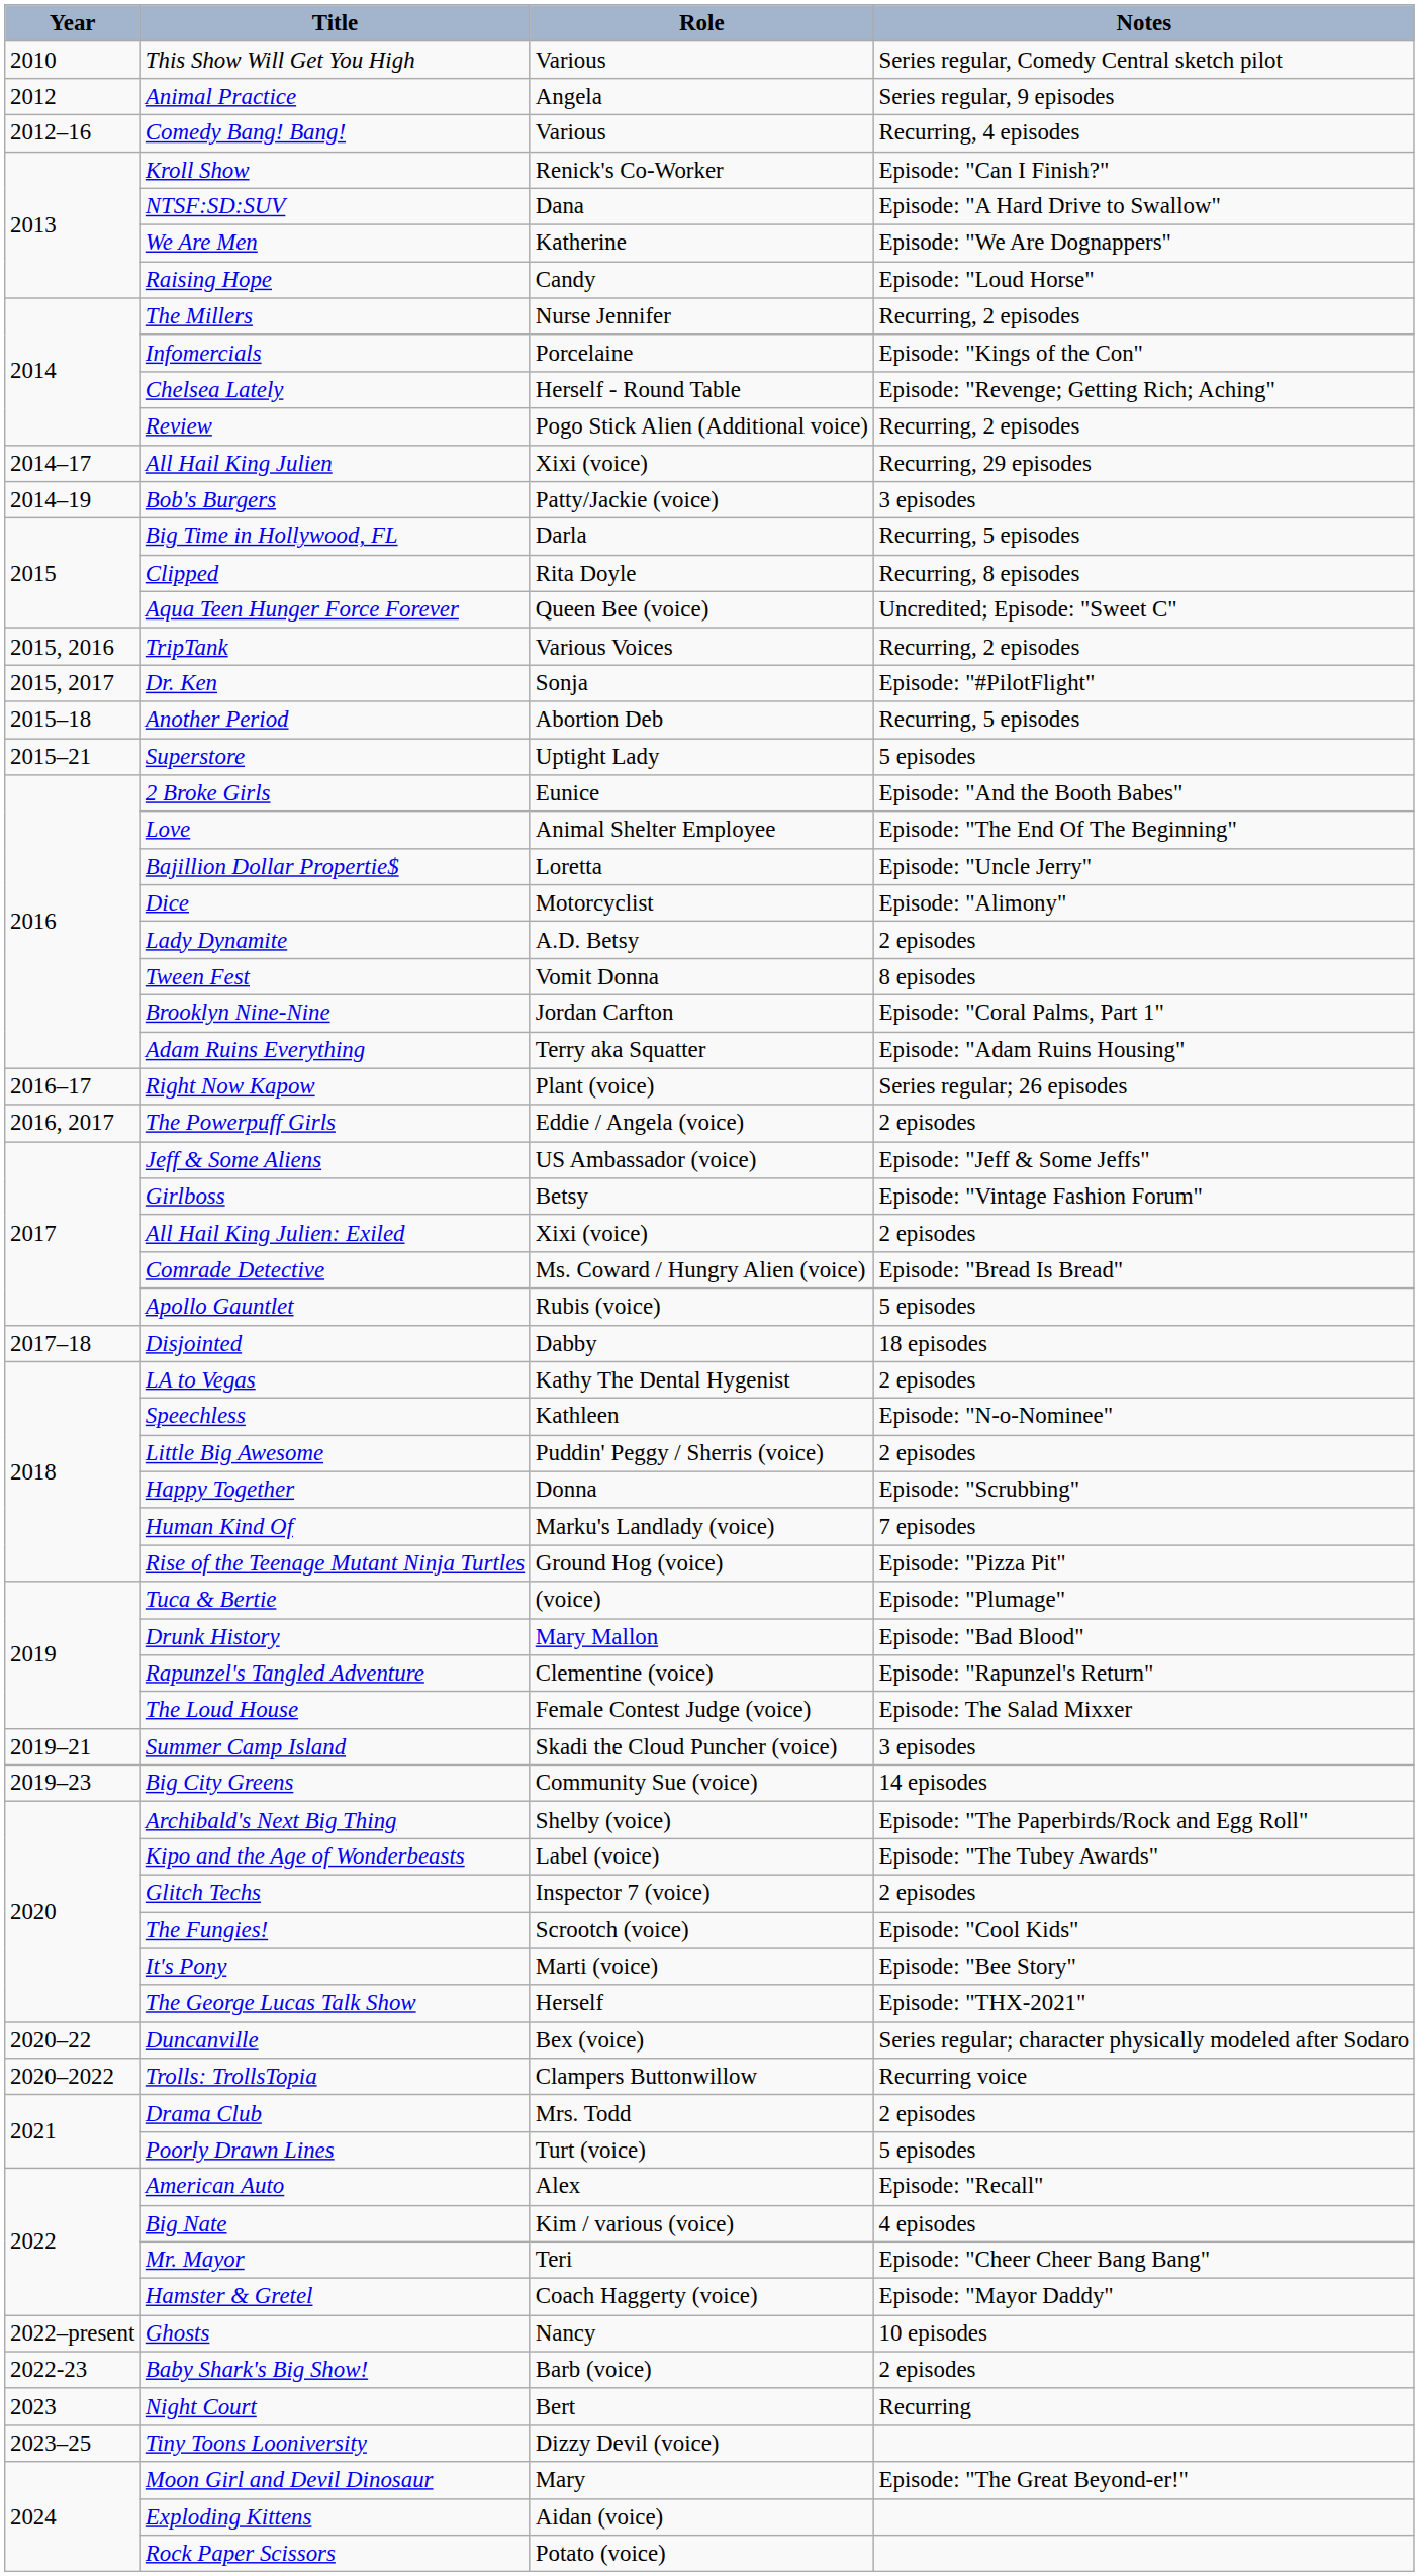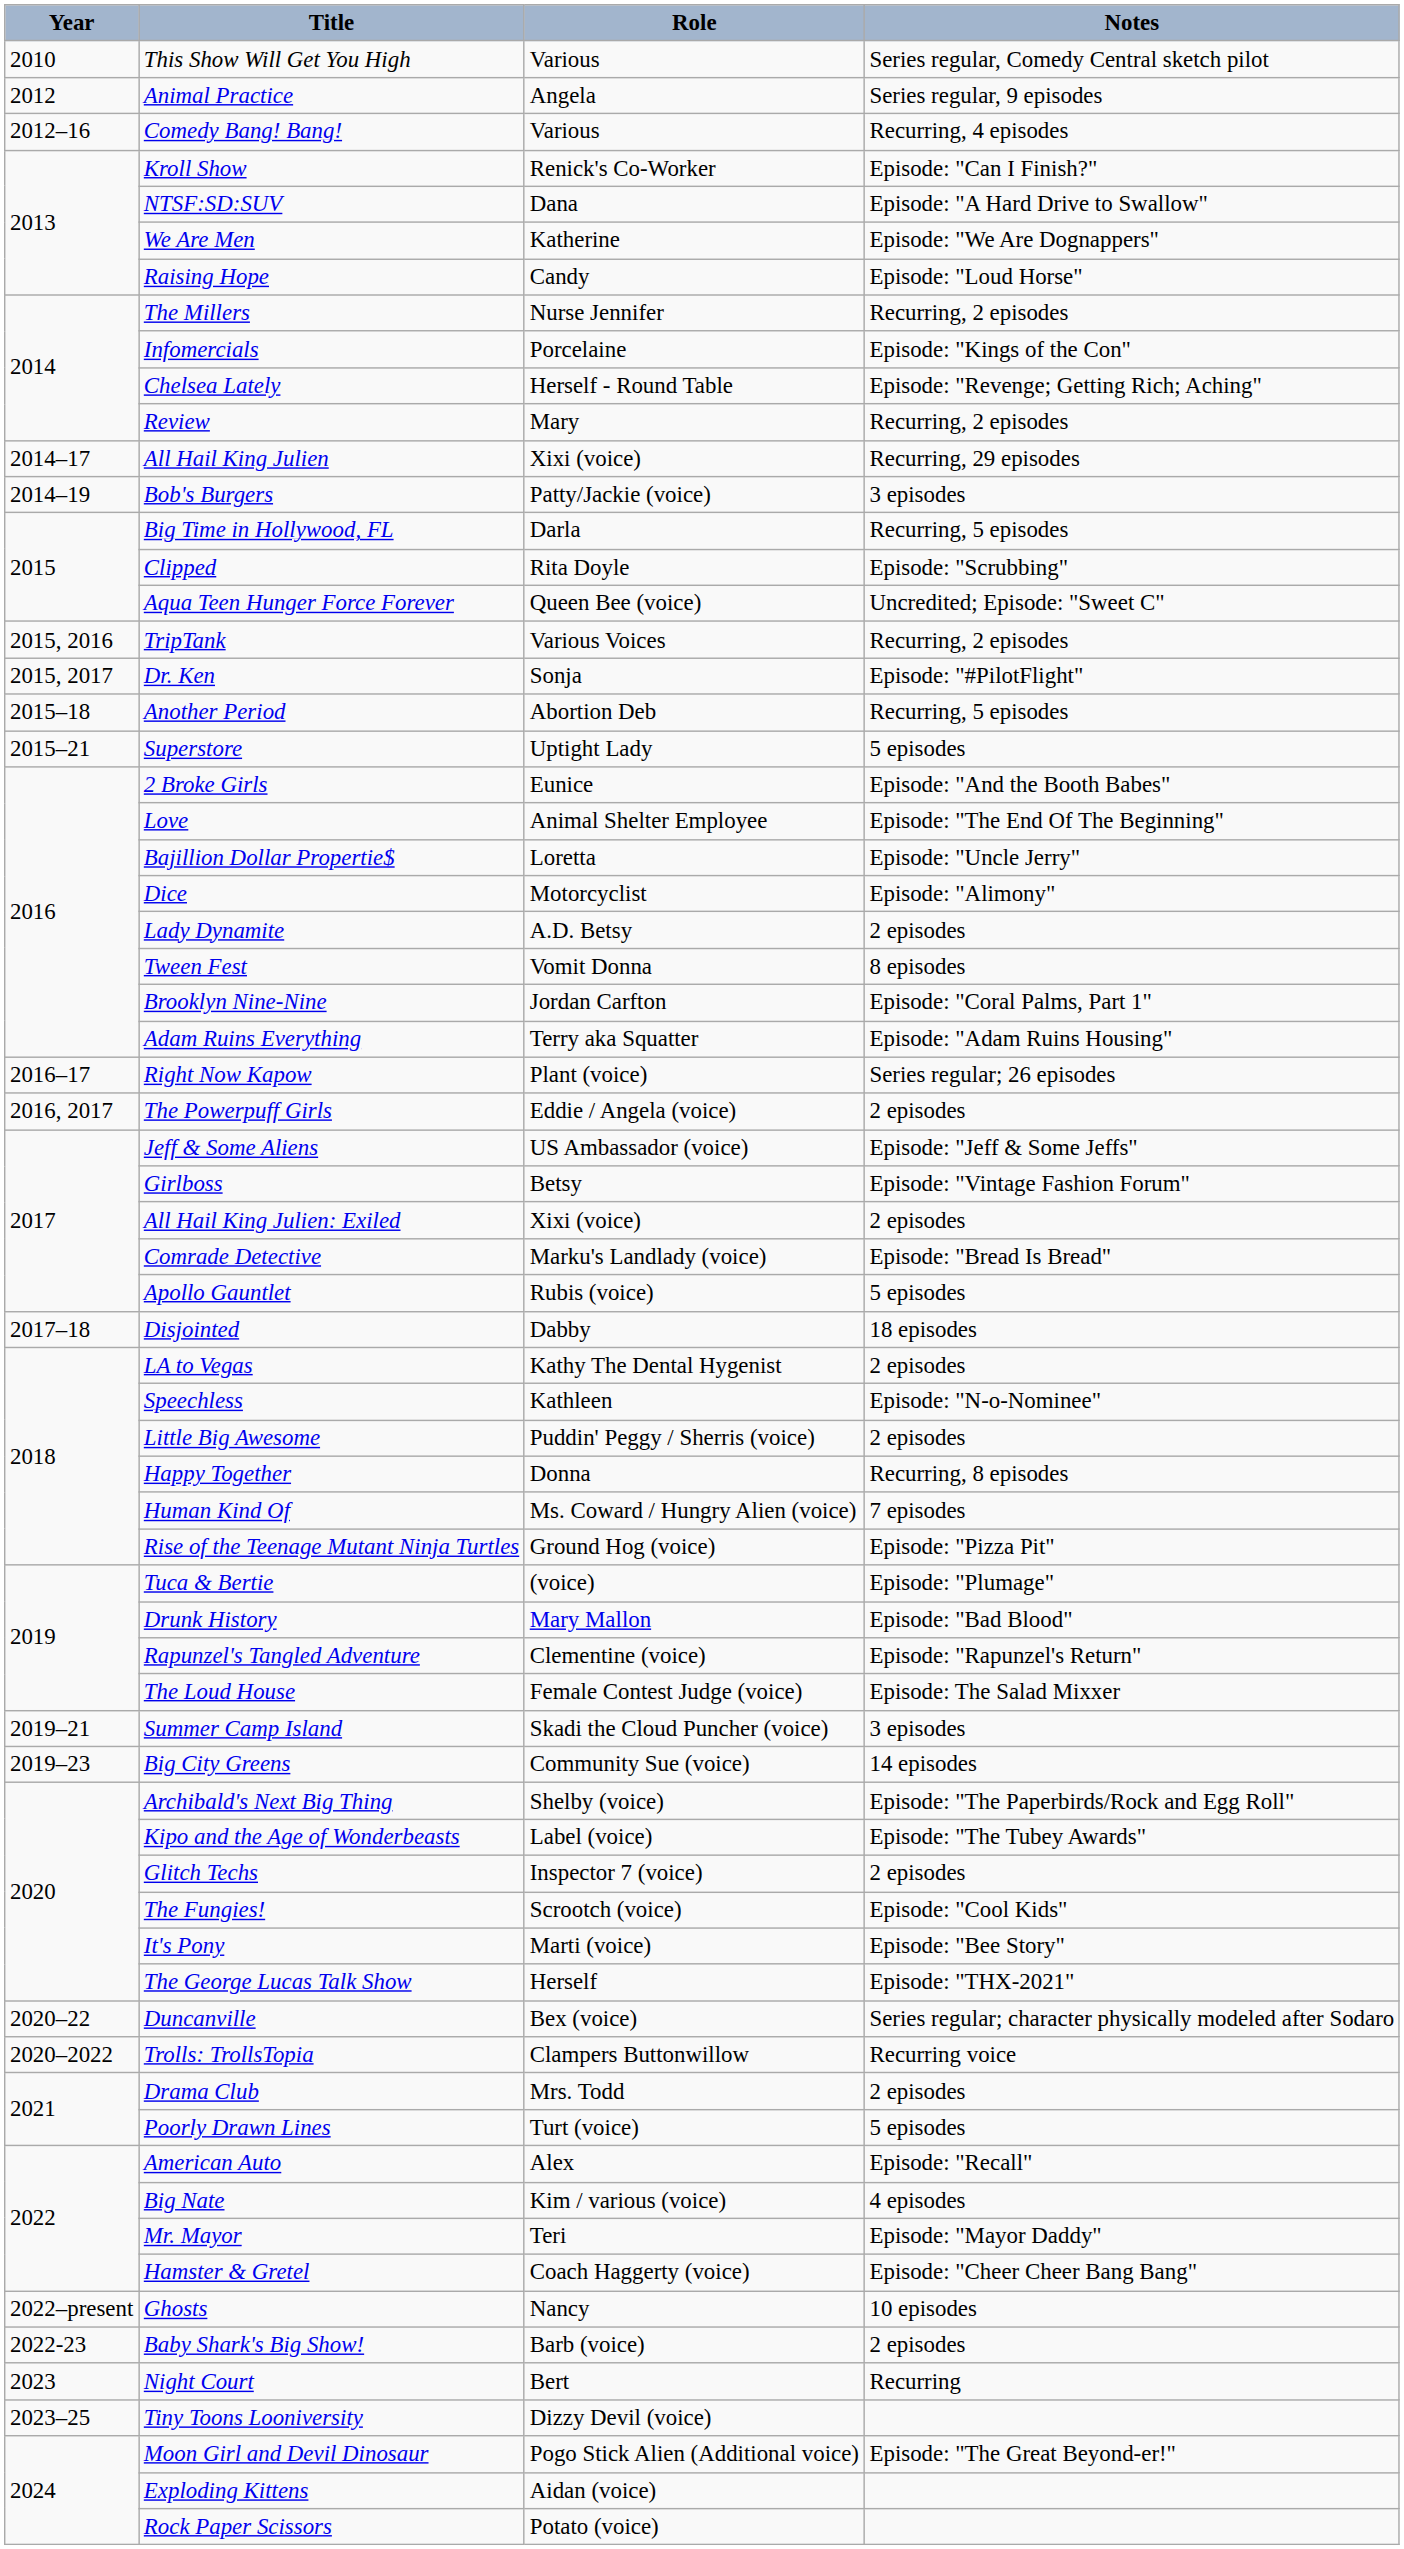 <table class="wikitable">
 <tr>
 <th style="background-color: #A2B5CD;">Year</th>
 <th style="background-color: #A2B5CD;">Title</th>
 <th style="background-color: #A2B5CD;">Role</th>
 <th style="background-color: #A2B5CD;">Notes</th>
 </tr>
 <tr>
 <td>2010</td>
 <td><em>This Show Will Get You High</em></td>
 <td>Various</td>
 <td>Series regular, Comedy Central sketch pilot</td>
 </tr>
 <tr>
 <td>2012</td>
 <td><em><a href='#'>Animal Practice</a></em></td>
 <td>Angela</td>
 <td>Series regular, 9 episodes</td>
 </tr>
 <tr>
 <td>2012–16</td>
 <td><em><a href='#'>Comedy Bang! Bang!</a></em></td>
 <td>Various</td>
 <td>Recurring, 4 episodes</td>
 </tr>
 <tr>
 <td rowspan = "4">2013</td>
 <td><em><a href='#'>Kroll Show</a></em></td>
 <td>Renick's Co-Worker</td>
 <td>Episode: "Can I Finish?"</td>
 </tr>
 <tr>
 <td><em><a href='#'>NTSF:SD:SUV</a></em></td>
 <td>Dana</td>
 <td>Episode: "A Hard Drive to Swallow"</td>
 </tr>
 <tr>
 <td><em><a href='#'>We Are Men</a></em></td>
 <td>Katherine</td>
 <td>Episode: "We Are Dognappers"</td>
 </tr>
 <tr>
 <td><em><a href='#'>Raising Hope</a></em></td>
 <td>Candy</td>
 <td>Episode: "Loud Horse"</td>
 </tr>
 <tr>
 <td rowspan = "4">2014</td>
 <td><em><a href='#'>The Millers</a></em></td>
 <td>Nurse Jennifer</td>
 <td>Recurring, 2 episodes</td>
 </tr>
 <tr>
 <td><em><a href='#'>Infomercials</a></em></td>
 <td>Porcelaine</td>
 <td>Episode: "Kings of the Con"</td>
 </tr>
 <tr>
 <td><em><a href='#'>Chelsea Lately</a></em></td>
 <td>Herself - Round Table</td>
 <td>Episode: "Revenge; Getting Rich; Aching"</td>
 </tr>
 <tr>
 <td><em><a href='#'>Review</a></em></td>
-<td>Pogo Stick Alien (Additional voice)</td>
+<td>Mary</td>
 <td>Recurring, 2 episodes</td>
 </tr>
 <tr>
 <td>2014–17</td>
 <td><em><a href='#'>All Hail King Julien</a></em></td>
 <td>Xixi (voice)</td>
 <td>Recurring, 29 episodes</td>
 </tr>
 <tr>
 <td>2014–19</td>
 <td><em><a href='#'>Bob's Burgers</a></em></td>
 <td>Patty/Jackie (voice)</td>
 <td>3 episodes</td>
 </tr>
 <tr>
 <td rowspan = "3">2015</td>
 <td><em><a href='#'>Big Time in Hollywood, FL</a></em></td>
 <td>Darla</td>
 <td>Recurring, 5 episodes</td>
 </tr>
 <tr>
 <td><em><a href='#'>Clipped</a></em></td>
 <td>Rita Doyle</td>
-<td>Recurring, 8 episodes</td>
+<td>Episode: "Scrubbing"</td>
 </tr>
 <tr>
 <td><em><a href='#'>Aqua Teen Hunger Force Forever</a></em></td>
 <td>Queen Bee (voice)</td>
 <td>Uncredited; Episode: "Sweet C"</td>
 </tr>
 <tr>
 <td>2015, 2016</td>
 <td><em><a href='#'>TripTank</a></em></td>
 <td>Various Voices</td>
 <td>Recurring, 2 episodes</td>
 </tr>
 <tr>
 <td>2015, 2017</td>
 <td><em><a href='#'>Dr. Ken</a></em></td>
 <td>Sonja</td>
 <td>Episode: "#PilotFlight"</td>
 </tr>
 <tr>
 <td>2015–18</td>
 <td><em><a href='#'>Another Period</a></em></td>
 <td>Abortion Deb</td>
 <td>Recurring, 5 episodes</td>
 </tr>
 <tr>
 <td>2015–21</td>
 <td><em><a href='#'>Superstore</a></em></td>
 <td>Uptight Lady</td>
 <td>5 episodes</td>
 </tr>
 <tr>
 <td rowspan = "8">2016</td>
 <td><em><a href='#'>2 Broke Girls</a></em></td>
 <td>Eunice</td>
 <td>Episode: "And the Booth Babes"</td>
 </tr>
 <tr>
 <td><em><a href='#'>Love</a></em></td>
 <td>Animal Shelter Employee</td>
 <td>Episode: "The End Of The Beginning"</td>
 </tr>
 <tr>
 <td><em><a href='#'>Bajillion Dollar Propertie$</a></em></td>
 <td>Loretta</td>
 <td>Episode: "Uncle Jerry"</td>
 </tr>
 <tr>
 <td><em><a href='#'>Dice</a></em></td>
 <td>Motorcyclist</td>
 <td>Episode: "Alimony"</td>
 </tr>
 <tr>
 <td><em><a href='#'>Lady Dynamite</a></em></td>
 <td>A.D. Betsy</td>
 <td>2 episodes</td>
 </tr>
 <tr>
 <td><em><a href='#'>Tween Fest</a></em></td>
 <td>Vomit Donna</td>
 <td>8 episodes</td>
 </tr>
 <tr>
 <td><em><a href='#'>Brooklyn Nine-Nine</a></em></td>
 <td>Jordan Carfton</td>
 <td>Episode: "Coral Palms, Part 1"</td>
 </tr>
 <tr>
 <td><em><a href='#'>Adam Ruins Everything</a></em></td>
 <td>Terry aka Squatter</td>
 <td>Episode: "Adam Ruins Housing"</td>
 </tr>
 <tr>
 <td>2016–17</td>
 <td><em><a href='#'>Right Now Kapow</a></em></td>
 <td>Plant (voice)</td>
 <td>Series regular; 26 episodes</td>
 </tr>
 <tr>
 <td>2016, 2017</td>
 <td><em><a href='#'>The Powerpuff Girls</a></em></td>
 <td>Eddie / Angela (voice)</td>
 <td>2 episodes</td>
 </tr>
 <tr>
 <td rowspan = "5">2017</td>
 <td><em><a href='#'>Jeff & Some Aliens</a></em></td>
 <td>US Ambassador (voice)</td>
 <td>Episode: "Jeff & Some Jeffs"</td>
 </tr>
 <tr>
 <td><em><a href='#'>Girlboss</a></em></td>
 <td>Betsy</td>
 <td>Episode: "Vintage Fashion Forum"</td>
 </tr>
 <tr>
 <td><em><a href='#'>All Hail King Julien: Exiled</a></em></td>
 <td>Xixi (voice)</td>
 <td>2 episodes</td>
 </tr>
 <tr>
 <td><em><a href='#'>Comrade Detective</a></em></td>
-<td>Ms. Coward / Hungry Alien (voice)</td>
+<td>Marku's Landlady (voice)</td>
 <td>Episode: "Bread Is Bread"</td>
 </tr>
 <tr>
 <td><em><a href='#'>Apollo Gauntlet</a></em></td>
 <td>Rubis (voice)</td>
 <td>5 episodes</td>
 </tr>
 <tr>
 <td>2017–18</td>
 <td><em><a href='#'>Disjointed</a></em></td>
 <td>Dabby</td>
 <td>18 episodes</td>
 </tr>
 <tr>
 <td rowspan = "6">2018</td>
 <td><em><a href='#'>LA to Vegas</a></em></td>
 <td>Kathy The Dental Hygenist</td>
 <td>2 episodes</td>
 </tr>
 <tr>
 <td><em><a href='#'>Speechless</a></em></td>
 <td>Kathleen</td>
 <td>Episode: "N-o-Nominee"</td>
 </tr>
 <tr>
 <td><em><a href='#'>Little Big Awesome</a></em></td>
 <td>Puddin' Peggy / Sherris (voice)</td>
 <td>2 episodes</td>
 </tr>
 <tr>
 <td><em><a href='#'>Happy Together</a></em></td>
 <td>Donna</td>
-<td>Episode: "Scrubbing"</td>
+<td>Recurring, 8 episodes</td>
 </tr>
 <tr>
 <td><em><a href='#'>Human Kind Of</a></em></td>
-<td>Marku's Landlady (voice)</td>
+<td>Ms. Coward / Hungry Alien (voice)</td>
 <td>7 episodes</td>
 </tr>
 <tr>
 <td><em><a href='#'>Rise of the Teenage Mutant Ninja Turtles</a></em></td>
 <td>Ground Hog (voice)</td>
 <td>Episode: "Pizza Pit"</td>
 </tr>
 <tr>
 <td rowspan = "4">2019</td>
 <td><em><a href='#'>Tuca & Bertie</a></em></td>
 <td>(voice)</td>
 <td>Episode: "Plumage"</td>
 </tr>
 <tr>
 <td><em><a href='#'>Drunk History</a></em></td>
 <td><a href='#'>Mary Mallon</a></td>
 <td>Episode: "Bad Blood"</td>
 </tr>
 <tr>
 <td><em><a href='#'>Rapunzel's Tangled Adventure</a></em></td>
 <td>Clementine (voice)</td>
 <td>Episode: "Rapunzel's Return"</td>
 </tr>
 <tr>
 <td><em><a href='#'>The Loud House</a></em></td>
 <td>Female Contest Judge (voice)</td>
 <td>Episode: The Salad Mixxer</td>
 </tr>
 <tr>
 <td>2019–21</td>
 <td><em><a href='#'>Summer Camp Island</a></em></td>
 <td>Skadi the Cloud Puncher (voice)</td>
 <td>3 episodes</td>
 </tr>
 <tr>
 <td>2019–23</td>
 <td><em><a href='#'>Big City Greens</a></em></td>
 <td>Community Sue (voice)</td>
 <td>14 episodes</td>
 </tr>
 <tr>
 <td rowspan = "6">2020</td>
 <td><em><a href='#'>Archibald's Next Big Thing</a></em></td>
 <td>Shelby (voice)</td>
 <td>Episode: "The Paperbirds/Rock and Egg Roll"</td>
 </tr>
 <tr>
 <td><em><a href='#'>Kipo and the Age of Wonderbeasts</a></em></td>
 <td>Label (voice)</td>
 <td>Episode: "The Tubey Awards"</td>
 </tr>
 <tr>
 <td><em><a href='#'>Glitch Techs</a></em></td>
 <td>Inspector 7 (voice)</td>
 <td>2 episodes</td>
 </tr>
 <tr>
 <td><em><a href='#'>The Fungies!</a></em></td>
 <td>Scrootch (voice)</td>
 <td>Episode: "Cool Kids"</td>
 </tr>
 <tr>
 <td><em><a href='#'>It's Pony</a></em></td>
 <td>Marti (voice)</td>
 <td>Episode: "Bee Story"</td>
 </tr>
 <tr>
 <td><em><a href='#'>The George Lucas Talk Show</a></em></td>
 <td>Herself</td>
 <td>Episode: "THX-2021"</td>
 </tr>
 <tr>
 <td>2020–22</td>
 <td><em><a href='#'>Duncanville</a></em></td>
 <td>Bex (voice)</td>
 <td>Series regular; character physically modeled after Sodaro</td>
 </tr>
 <tr>
 <td>2020–2022</td>
 <td><em><a href='#'>Trolls: TrollsTopia</a></em></td>
 <td>Clampers Buttonwillow</td>
 <td>Recurring voice</td>
 </tr>
 <tr>
 <td rowspan = "2">2021</td>
 <td><em><a href='#'>Drama Club</a></em></td>
 <td>Mrs. Todd</td>
 <td>2 episodes</td>
 </tr>
 <tr>
 <td><em><a href='#'>Poorly Drawn Lines</a></em></td>
 <td>Turt (voice)</td>
 <td>5 episodes</td>
 </tr>
 <tr>
 <td rowspan = "4">2022</td>
 <td><em><a href='#'>American Auto</a></em></td>
 <td>Alex</td>
 <td>Episode: "Recall"</td>
 </tr>
 <tr>
 <td><em><a href='#'>Big Nate</a></em></td>
 <td>Kim / various (voice)</td>
 <td>4 episodes</td>
 </tr>
 <tr>
 <td><em><a href='#'>Mr. Mayor</a></em></td>
 <td>Teri</td>
-<td>Episode: "Cheer Cheer Bang Bang"</td>
+<td>Episode: "Mayor Daddy"</td>
 </tr>
 <tr>
 <td><em><a href='#'>Hamster & Gretel</a></em></td>
 <td>Coach Haggerty (voice)</td>
-<td>Episode: "Mayor Daddy"</td>
+<td>Episode: "Cheer Cheer Bang Bang"</td>
 </tr>
 <tr>
 <td>2022–present</td>
 <td><em><a href='#'>Ghosts</a></em></td>
 <td>Nancy</td>
 <td>10 episodes</td>
 </tr>
 <tr>
 <td>2022-23</td>
 <td><em><a href='#'>Baby Shark's Big Show!</a></em></td>
 <td>Barb (voice)</td>
 <td>2 episodes</td>
 </tr>
 <tr>
 <td>2023</td>
 <td><em><a href='#'>Night Court</a></em></td>
 <td>Bert</td>
 <td>Recurring</td>
 </tr>
 <tr>
 <td>2023–25</td>
 <td><em><a href='#'>Tiny Toons Looniversity</a></em></td>
 <td>Dizzy Devil (voice)</td>
 <td></td>
 </tr>
 <tr>
 <td rowspan="3">2024</td>
 <td><em><a href='#'>Moon Girl and Devil Dinosaur</a></em></td>
-<td>Mary</td>
+<td>Pogo Stick Alien (Additional voice)</td>
 <td>Episode: "The Great Beyond-er!"</td>
 </tr>
 <tr>
 <td><em><a href='#'>Exploding Kittens</a></em></td>
 <td>Aidan (voice)</td>
 <td></td>
 </tr>
 <tr>
 <td><a href='#'><em>Rock Paper Scissors</em></a></td>
 <td>Potato (voice)</td>
 <td></td>
 </tr>
 </table>
